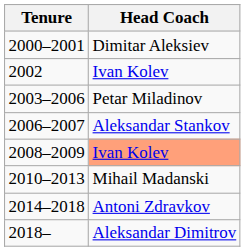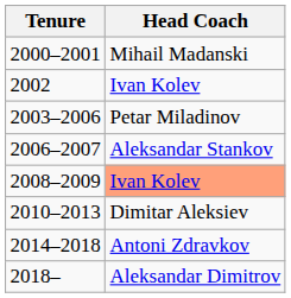 <table class="wikitable">
 <tr>
 <th>Tenure</th>
 <th>Head Coach</th>
 </tr>
 <tr>
 <td>2000–2001</td>
-<td> Dimitar Aleksiev</td>
+<td> Mihail Madanski</td>
 </tr>
 <tr>
 <td>2002</td>
 <td> <a href='#'>Ivan Kolev</a></td>
 </tr>
 <tr>
 <td>2003–2006</td>
 <td> Petar Miladinov</td>
 </tr>
 <tr>
 <td>2006–2007</td>
 <td> <a href='#'>Aleksandar Stankov</a></td>
 </tr>
 <tr>
 <td>2008–2009</td>
 <td style="background: lightsalmon;"> <a href='#'>Ivan Kolev</a></td>
 </tr>
 <tr>
 <td>2010–2013</td>
-<td> Mihail Madanski</td>
+<td> Dimitar Aleksiev</td>
 </tr>
 <tr>
 <td>2014–2018</td>
 <td> <a href='#'>Antoni Zdravkov</a></td>
 </tr>
 <tr>
 <td>2018–</td>
 <td> <a href='#'>Aleksandar Dimitrov</a></td>
 </tr>
 </table>
